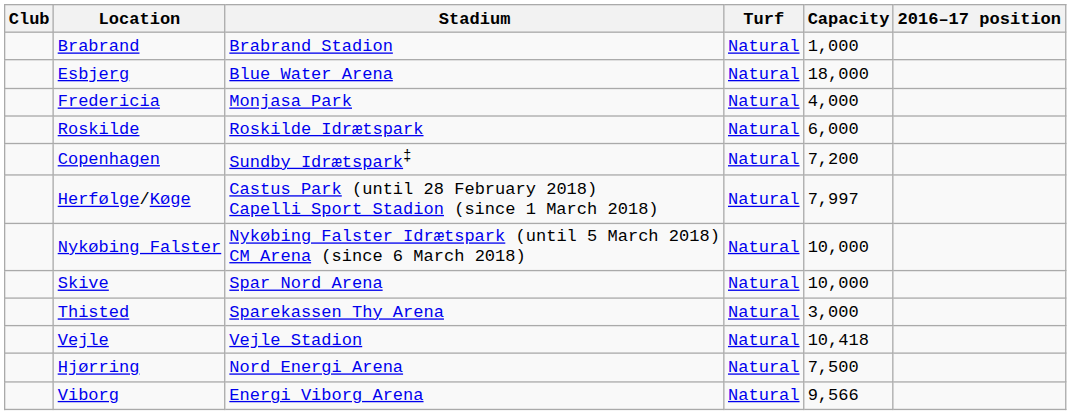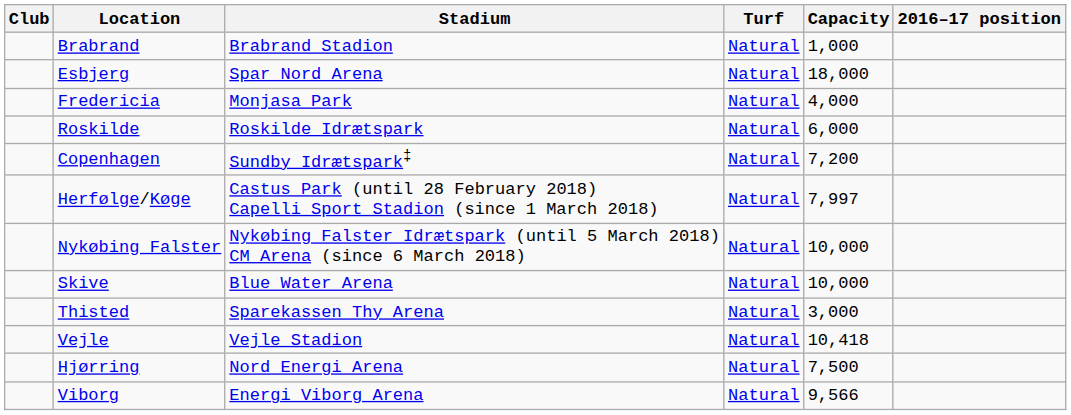 <table class="wikitable sortable">
 <tr>
 <th>Club</th>
 <th>Location</th>
 <th>Stadium</th>
 <th>Turf</th>
 <th>Capacity</th>
 <th>2016–17 position</th>
 </tr>
 <tr>
 <td></td>
 <td><a href='#'>Brabrand</a></td>
 <td><a href='#'>Brabrand Stadion</a></td>
 <td><a href='#'>Natural</a></td>
 <td>1,000</td>
 <td></td>
 </tr>
 <tr>
 <td></td>
 <td><a href='#'>Esbjerg</a></td>
-<td><a href='#'>Blue Water Arena</a></td>
+<td><a href='#'>Spar Nord Arena</a></td>
 <td><a href='#'>Natural</a></td>
 <td>18,000</td>
 <td></td>
 </tr>
 <tr>
 <td></td>
 <td><a href='#'>Fredericia</a></td>
 <td><a href='#'>Monjasa Park</a></td>
 <td><a href='#'>Natural</a></td>
 <td>4,000</td>
 <td></td>
 </tr>
 <tr>
 <td></td>
 <td><a href='#'>Roskilde</a></td>
 <td><a href='#'>Roskilde Idrætspark</a></td>
 <td><a href='#'>Natural</a></td>
 <td>6,000</td>
 <td></td>
 </tr>
 <tr>
 <td></td>
 <td><a href='#'>Copenhagen</a></td>
 <td><a href='#'>Sundby Idrætspark</a><sup>‡</sup></td>
 <td><a href='#'>Natural</a></td>
 <td>7,200</td>
 <td></td>
 </tr>
 <tr>
 <td></td>
 <td><a href='#'>Herfølge</a>/<a href='#'>Køge</a></td>
 <td><a href='#'>Castus Park</a> (until 28 February 2018)<br><a href='#'>Capelli Sport Stadion</a> (since 1 March 2018)</td>
 <td><a href='#'>Natural</a></td>
 <td>7,997</td>
 <td></td>
 </tr>
 <tr>
 <td></td>
 <td><a href='#'>Nykøbing Falster</a></td>
 <td><a href='#'>Nykøbing Falster Idrætspark</a> (until 5 March 2018)<br><a href='#'>CM Arena</a> (since 6 March 2018)</td>
 <td><a href='#'>Natural</a></td>
 <td>10,000</td>
 <td></td>
 </tr>
 <tr>
 <td></td>
 <td><a href='#'>Skive</a></td>
-<td><a href='#'>Spar Nord Arena</a></td>
+<td><a href='#'>Blue Water Arena</a></td>
 <td><a href='#'>Natural</a></td>
 <td>10,000</td>
 <td></td>
 </tr>
 <tr>
 <td></td>
 <td><a href='#'>Thisted</a></td>
 <td><a href='#'>Sparekassen Thy Arena</a></td>
 <td><a href='#'>Natural</a></td>
 <td>3,000</td>
 <td></td>
 </tr>
 <tr>
 <td></td>
 <td><a href='#'>Vejle</a></td>
 <td><a href='#'>Vejle Stadion</a></td>
 <td><a href='#'>Natural</a></td>
 <td>10,418</td>
 <td></td>
 </tr>
 <tr>
 <td></td>
 <td><a href='#'>Hjørring</a></td>
 <td><a href='#'>Nord Energi Arena</a></td>
 <td><a href='#'>Natural</a></td>
 <td>7,500</td>
 <td></td>
 </tr>
 <tr>
 <td></td>
 <td><a href='#'>Viborg</a></td>
 <td><a href='#'>Energi Viborg Arena</a></td>
 <td><a href='#'>Natural</a></td>
 <td>9,566</td>
 <td></td>
 </tr>
 </table>
